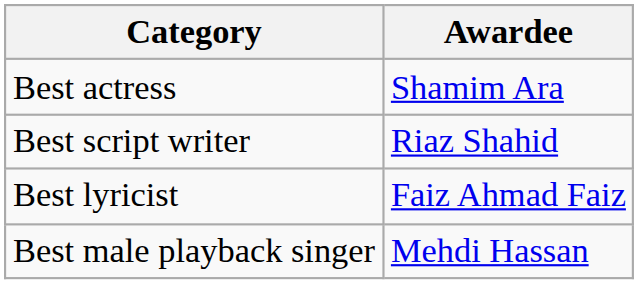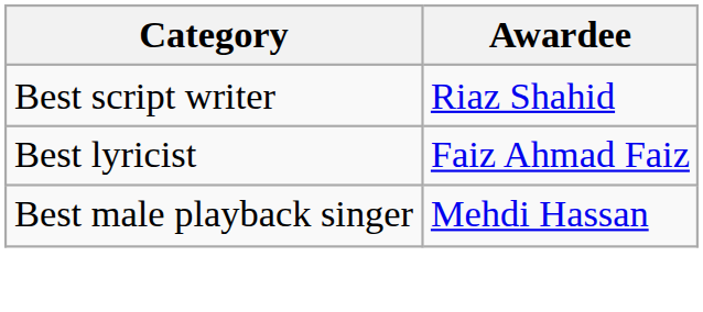 <table class="wikitable">
 <tr>
 <th>Category</th>
 <th>Awardee</th>
-</tr>
-<tr>
-<td>Best actress</td>
-<td><a href='#'>Shamim Ara</a></td>
 </tr>
 <tr>
 <td>Best script writer</td>
 <td><a href='#'>Riaz Shahid</a></td>
 </tr>
 <tr>
 <td>Best lyricist</td>
 <td><a href='#'>Faiz Ahmad Faiz</a></td>
 </tr>
 <tr>
 <td>Best male playback singer</td>
 <td><a href='#'>Mehdi Hassan</a></td>
 </tr>
 </table>
